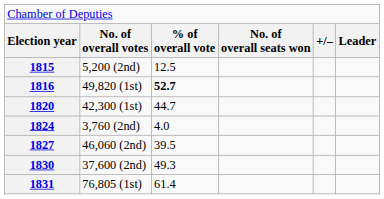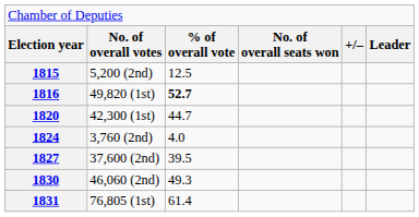 <table class=wikitable>
 <tr>
 <td colspan=7><a href='#'>Chamber of Deputies</a></td>
 </tr>
 <tr>
 <th>Election year</th>
 <th>No. of<br>overall votes</th>
 <th>% of<br>overall vote</th>
 <th>No. of<br>overall seats won</th>
 <th>+/–</th>
 <th>Leader</th>
 </tr>
 <tr>
 <th><a href='#'>1815</a></th>
 <td>5,200 (2nd)</td>
 <td>12.5</td>
 <td></td>
 <td></td>
 <td></td>
 </tr>
 <tr>
 <th><a href='#'>1816</a></th>
 <td>49,820 (1st)</td>
 <td><strong>52.7</strong></td>
 <td></td>
 <td></td>
 <td></td>
 </tr>
 <tr>
 <th><a href='#'>1820</a></th>
 <td>42,300 (1st)</td>
 <td>44.7</td>
 <td></td>
 <td></td>
 <td></td>
 </tr>
 <tr>
 <th><a href='#'>1824</a></th>
 <td>3,760 (2nd)</td>
 <td>4.0</td>
 <td></td>
 <td></td>
 <td></td>
 </tr>
 <tr>
 <th><a href='#'>1827</a></th>
-<td>46,060 (2nd)</td>
+<td>37,600 (2nd)</td>
 <td>39.5</td>
 <td></td>
 <td></td>
 <td></td>
 </tr>
 <tr>
 <th><a href='#'>1830</a></th>
-<td>37,600 (2nd)</td>
+<td>46,060 (2nd)</td>
 <td>49.3</td>
 <td></td>
 <td></td>
 <td></td>
 </tr>
 <tr>
 <th><a href='#'>1831</a></th>
 <td>76,805 (1st)</td>
 <td>61.4</td>
 <td></td>
 <td></td>
 <td></td>
 </tr>
 </table>
